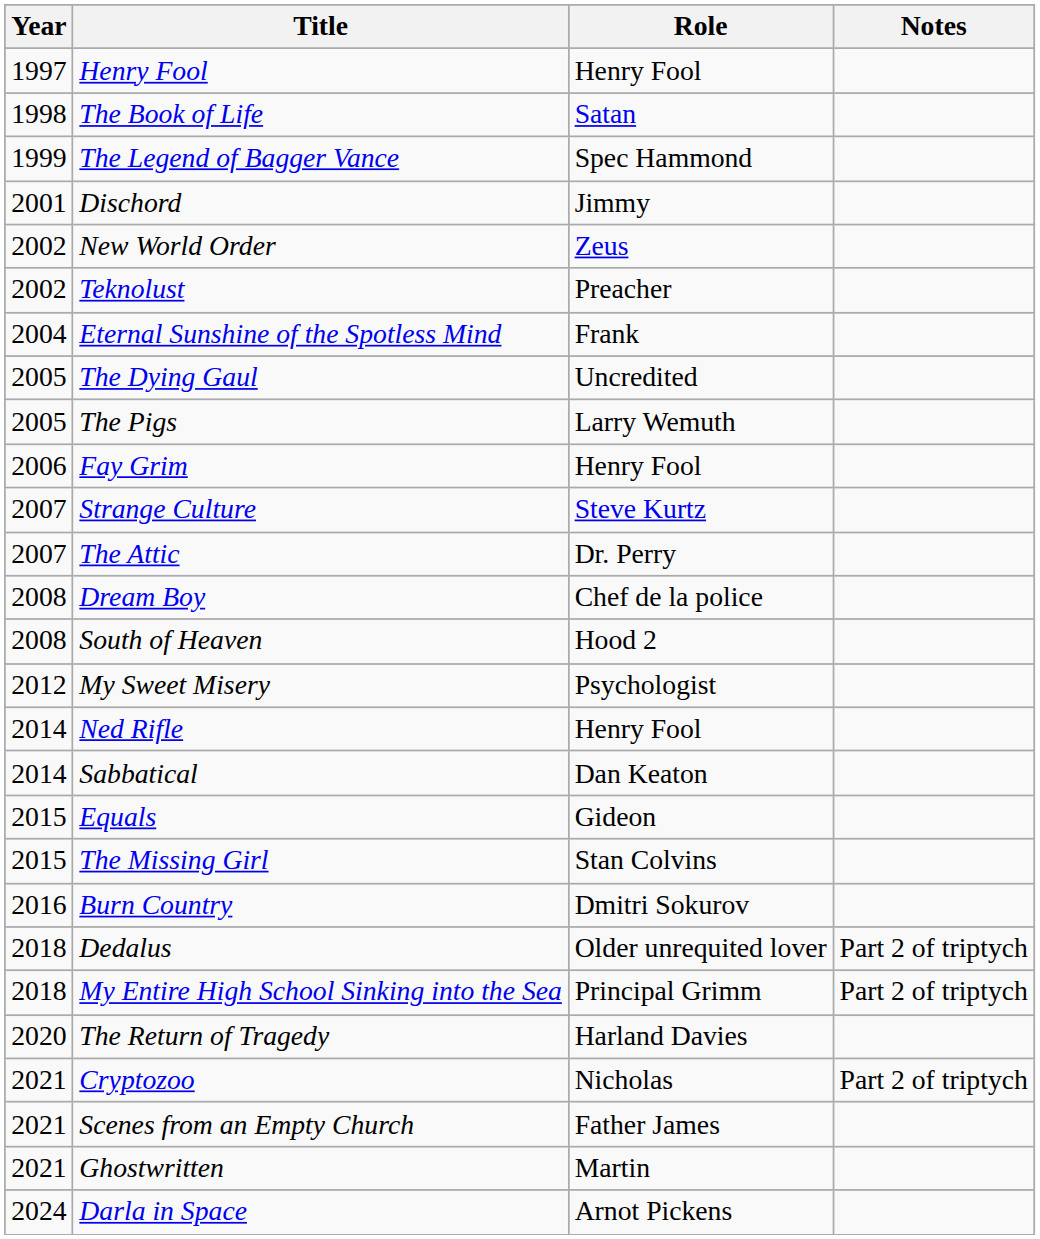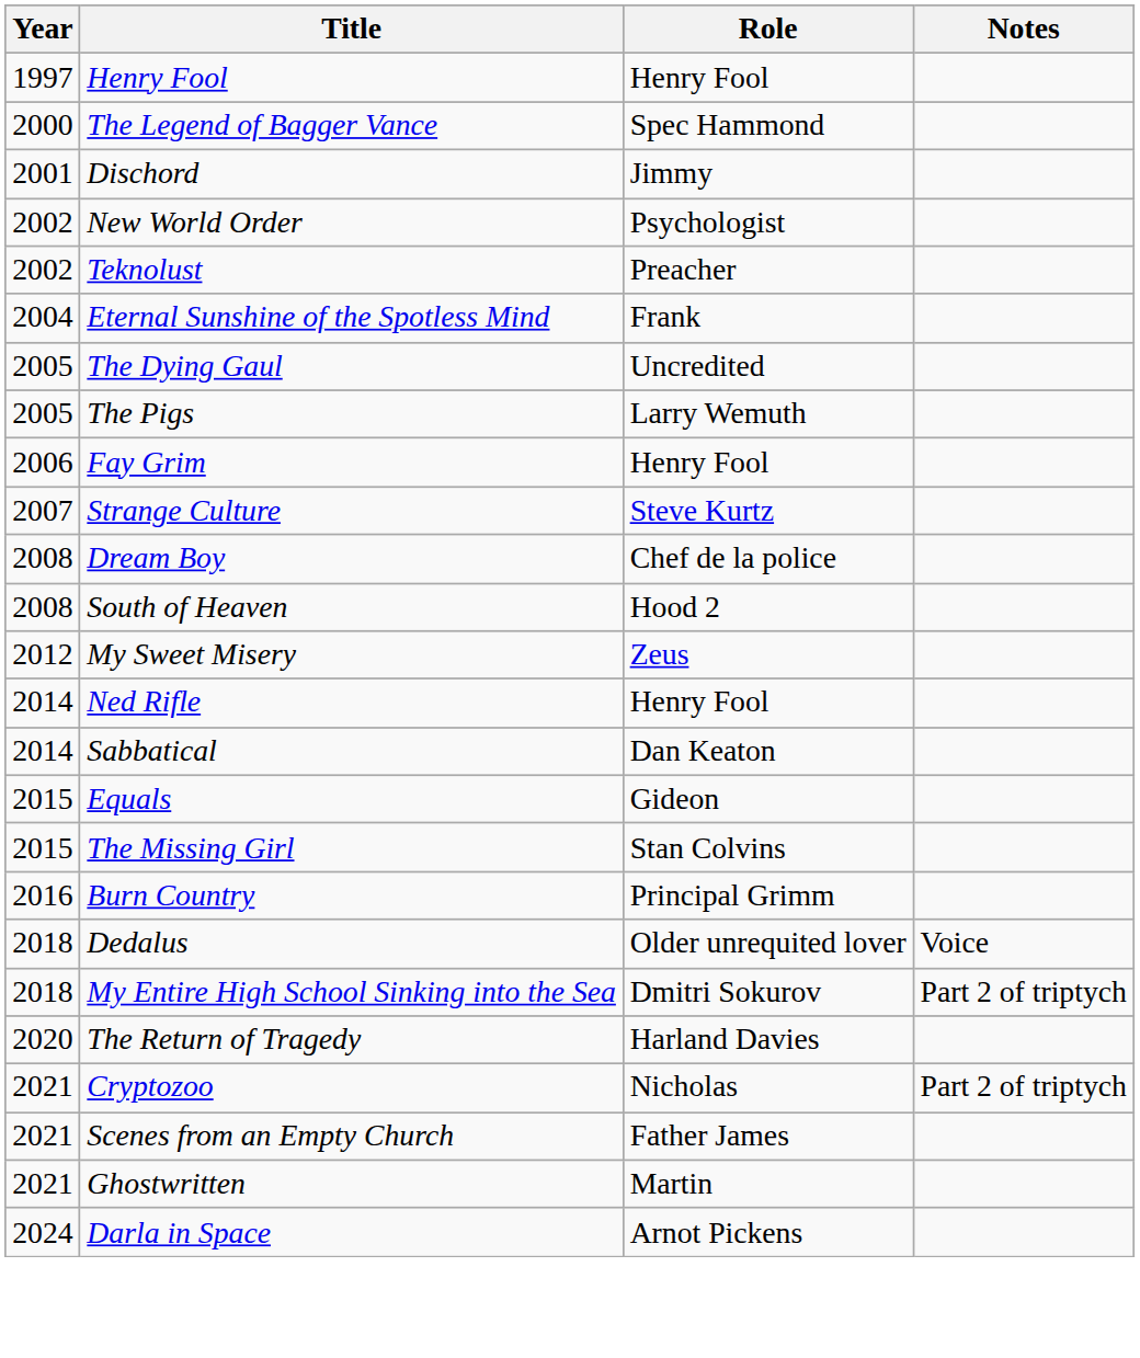 <table class="wikitable sortable">
 <tr>
 <th>Year</th>
 <th>Title</th>
 <th>Role</th>
 <th>Notes</th>
 </tr>
 <tr>
 <td>1997</td>
 <td><em><a href='#'>Henry Fool</a></em></td>
 <td>Henry Fool</td>
 <td></td>
 </tr>
 <tr>
-<td>1998</td>
-<td><a href='#'><em>The Book of Life</em></a></td>
-<td><a href='#'>Satan</a></td>
-<td></td>
-</tr>
-<tr>
-<td>1999</td>
+<td>2000</td>
 <td><em><a href='#'>The Legend of Bagger Vance</a></em></td>
 <td>Spec Hammond</td>
 <td></td>
 </tr>
 <tr>
 <td>2001</td>
 <td><em>Dischord</em></td>
 <td>Jimmy</td>
 <td></td>
 </tr>
 <tr>
 <td>2002</td>
 <td><em>New World Order</em></td>
-<td><a href='#'>Zeus</a></td>
+<td>Psychologist</td>
 <td></td>
 </tr>
 <tr>
 <td>2002</td>
 <td><em><a href='#'>Teknolust</a></em></td>
 <td>Preacher</td>
 <td></td>
 </tr>
 <tr>
 <td>2004</td>
 <td><em><a href='#'>Eternal Sunshine of the Spotless Mind</a></em></td>
 <td>Frank</td>
 <td></td>
 </tr>
 <tr>
 <td>2005</td>
 <td><a href='#'><em>The Dying Gaul</em></a></td>
 <td>Uncredited</td>
 <td></td>
 </tr>
 <tr>
 <td>2005</td>
 <td><em>The Pigs</em></td>
 <td>Larry Wemuth</td>
 <td></td>
 </tr>
 <tr>
 <td>2006</td>
 <td><em><a href='#'>Fay Grim</a></em></td>
 <td>Henry Fool</td>
 <td></td>
 </tr>
 <tr>
 <td>2007</td>
 <td><em><a href='#'>Strange Culture</a></em></td>
 <td><a href='#'>Steve Kurtz</a></td>
 <td></td>
 </tr>
 <tr>
-<td>2007</td>
-<td><a href='#'><em>The Attic</em></a></td>
-<td>Dr. Perry</td>
-<td></td>
-</tr>
-<tr>
 <td>2008</td>
 <td><a href='#'><em>Dream Boy</em></a></td>
 <td>Chef de la police</td>
 <td></td>
 </tr>
 <tr>
 <td>2008</td>
 <td><em>South of Heaven</em></td>
 <td>Hood 2</td>
 <td></td>
 </tr>
 <tr>
 <td>2012</td>
 <td><em>My Sweet Misery</em></td>
-<td>Psychologist</td>
+<td><a href='#'>Zeus</a></td>
 <td></td>
 </tr>
 <tr>
 <td>2014</td>
 <td><em><a href='#'>Ned Rifle</a></em></td>
 <td>Henry Fool</td>
 <td></td>
 </tr>
 <tr>
 <td>2014</td>
 <td><em>Sabbatical</em></td>
 <td>Dan Keaton</td>
 <td></td>
 </tr>
 <tr>
 <td>2015</td>
 <td><a href='#'><em>Equals</em></a></td>
 <td>Gideon</td>
 <td></td>
 </tr>
 <tr>
 <td>2015</td>
 <td><a href='#'><em>The Missing Girl</em></a></td>
 <td>Stan Colvins</td>
 <td></td>
 </tr>
 <tr>
 <td>2016</td>
 <td><em><a href='#'>Burn Country</a></em></td>
-<td>Dmitri Sokurov</td>
+<td>Principal Grimm</td>
 <td></td>
 </tr>
 <tr>
 <td>2018</td>
 <td><em>Dedalus</em></td>
 <td>Older unrequited lover</td>
-<td>Part 2 of triptych</td>
+<td>Voice</td>
 </tr>
 <tr>
 <td>2018</td>
 <td><em><a href='#'>My Entire High School Sinking into the Sea</a></em></td>
-<td>Principal Grimm</td>
+<td>Dmitri Sokurov</td>
 <td>Part 2 of triptych</td>
 </tr>
 <tr>
 <td>2020</td>
 <td><em>The Return of Tragedy</em></td>
 <td>Harland Davies</td>
 <td></td>
 </tr>
 <tr>
 <td>2021</td>
 <td><em><a href='#'>Cryptozoo</a></em></td>
 <td>Nicholas</td>
 <td>Part 2 of triptych</td>
 </tr>
 <tr>
 <td>2021</td>
 <td><em>Scenes from an Empty Church</em></td>
 <td>Father James</td>
 <td></td>
 </tr>
 <tr>
 <td>2021</td>
 <td><em>Ghostwritten</em></td>
 <td>Martin</td>
 <td></td>
 </tr>
 <tr>
 <td>2024</td>
 <td><em><a href='#'>Darla in Space</a></em></td>
 <td>Arnot Pickens</td>
 <td></td>
 </tr>
 </table>
